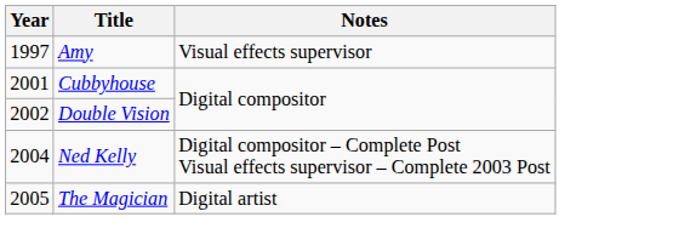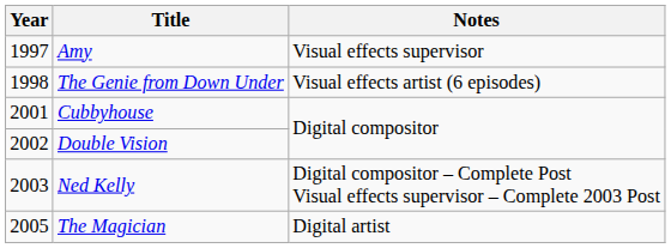 <table class="wikitable">
 <tr>
 <th>Year</th>
 <th>Title</th>
 <th>Notes</th>
 </tr>
 <tr>
 <td>1997</td>
 <td><em><a href='#'>Amy</a></em></td>
 <td>Visual effects supervisor</td>
 </tr>
 <tr>
+<td>1998</td>
+<td><em><a href='#'>The Genie from Down Under</a></em></td>
+<td>Visual effects artist (6 episodes)</td>
+</tr>
+<tr>
 <td>2001</td>
 <td><em><a href='#'>Cubbyhouse</a></em></td>
 <td rowspan=2>Digital compositor</td>
 </tr>
 <tr>
 <td>2002</td>
 <td><em><a href='#'>Double Vision</a></em></td>
 </tr>
 <tr>
-<td>2004</td>
+<td>2003</td>
 <td><em><a href='#'>Ned Kelly</a></em></td>
 <td>Digital compositor – Complete Post<br>Visual effects supervisor – Complete 2003 Post</td>
 </tr>
 <tr>
 <td>2005</td>
 <td><em><a href='#'>The Magician</a></em></td>
 <td>Digital artist</td>
 </tr>
 </table>
